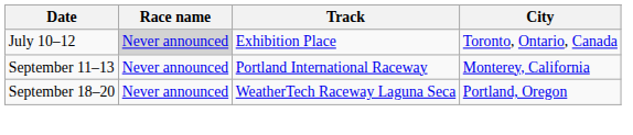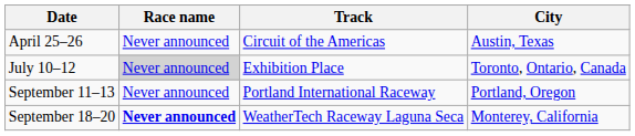 <table class="wikitable" style="font-size: 85%">
 <tr>
 </tr>
 <tr>
 <th>Date</th>
 <th>Race name</th>
 <th>Track</th>
 <th>City</th>
+</tr>
+<tr>
+<td>April 25–26</td>
+<td><a href='#'>Never announced</a></td>
+<td> <a href='#'>Circuit of the Americas</a></td>
+<td><a href='#'>Austin, Texas</a></td>
 </tr>
 <tr>
 <td>July 10–12</td>
 <td style="background: lightgrey;"><a href='#'>Never announced</a></td>
 <td> <a href='#'>Exhibition Place</a></td>
 <td><a href='#'>Toronto</a>, <a href='#'>Ontario</a>, <a href='#'>Canada</a></td>
 </tr>
 <tr>
 <td>September 11–13</td>
 <td><a href='#'>Never announced</a></td>
 <td> <a href='#'>Portland International Raceway</a></td>
-<td><a href='#'>Monterey, California</a></td>
+<td><a href='#'>Portland, Oregon</a></td>
 </tr>
 <tr>
 <td>September 18–20</td>
-<td><a href='#'>Never announced</a></td>
+<td><strong><a href='#'>Never announced</a></strong></td>
 <td> <a href='#'>WeatherTech Raceway Laguna Seca</a></td>
-<td><a href='#'>Portland, Oregon</a></td>
+<td><a href='#'>Monterey, California</a></td>
 </tr>
 </table>
